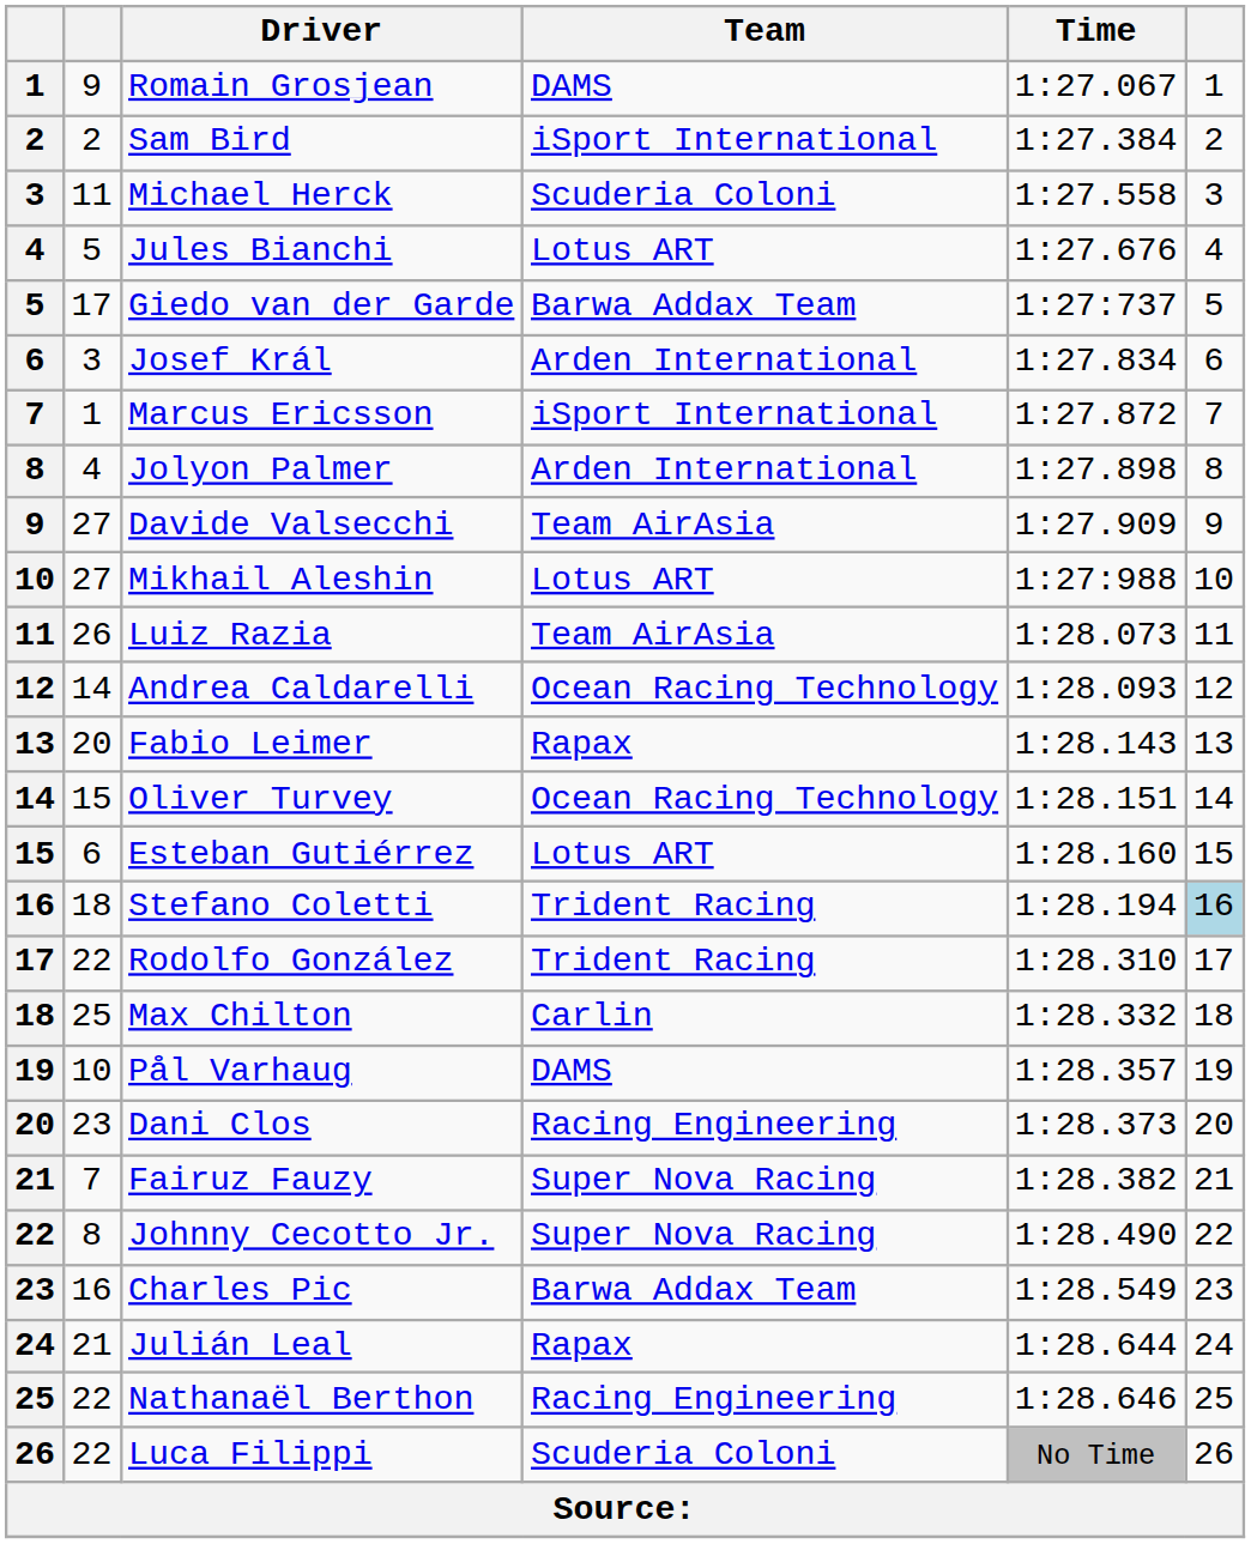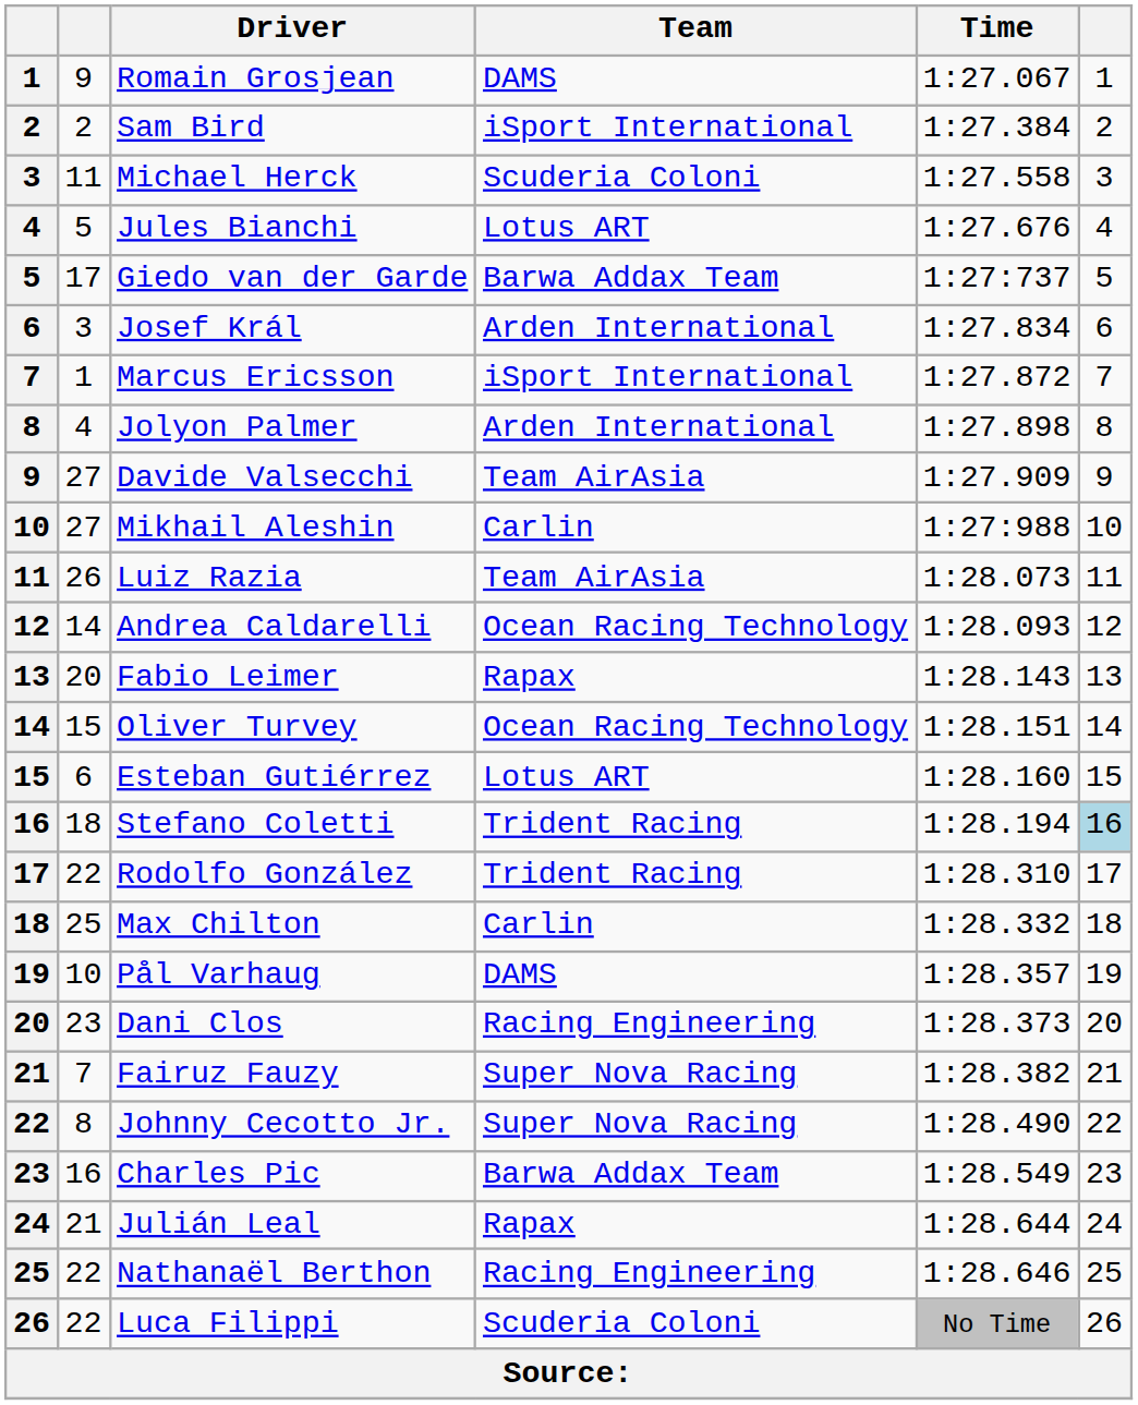 <table class="wikitable sortable" style="font-size: 95%">
 <tr>
 <th scope="col"></th>
 <th scope="col"></th>
 <th scope="col">Driver</th>
 <th scope="col">Team</th>
 <th scope="col">Time</th>
 <th scope="col"></th>
 </tr>
 <tr>
 <th scope="row">1</th>
 <td align="center">9</td>
 <td data-sort-value="GRO"> <a href='#'>Romain Grosjean</a></td>
 <td><a href='#'>DAMS</a></td>
 <td>1:27.067</td>
 <td align="center">1</td>
 </tr>
 <tr>
 <th scope="row">2</th>
 <td align="center">2</td>
 <td data-sort-value="BIR"> <a href='#'>Sam Bird</a></td>
 <td><a href='#'>iSport International</a></td>
 <td>1:27.384</td>
 <td align="center">2</td>
 </tr>
 <tr>
 <th scope="row">3</th>
 <td align="center">11</td>
 <td data-sort-value="HER"> <a href='#'>Michael Herck</a></td>
 <td><a href='#'>Scuderia Coloni</a></td>
 <td>1:27.558</td>
 <td align="center">3</td>
 </tr>
 <tr>
 <th scope="row">4</th>
 <td align="center">5</td>
 <td data-sort-value="BIA"> <a href='#'>Jules Bianchi</a></td>
 <td><a href='#'>Lotus ART</a></td>
 <td>1:27.676</td>
 <td align="center">4</td>
 </tr>
 <tr>
 <th scope="row">5</th>
 <td align="center">17</td>
 <td data-sort-value="VAN"> <a href='#'>Giedo van der Garde</a></td>
 <td><a href='#'>Barwa Addax Team</a></td>
 <td>1:27:737</td>
 <td align="center">5</td>
 </tr>
 <tr>
 <th scope="row">6</th>
 <td align="center">3</td>
 <td data-sort-value="KRA"> <a href='#'>Josef Král</a></td>
 <td><a href='#'>Arden International</a></td>
 <td>1:27.834</td>
 <td align="center">6</td>
 </tr>
 <tr>
 <th scope="row">7</th>
 <td align="center">1</td>
 <td data-sort-value="ERI"> <a href='#'>Marcus Ericsson</a></td>
 <td><a href='#'>iSport International</a></td>
 <td>1:27.872</td>
 <td align="center">7</td>
 </tr>
 <tr>
 <th scope="row">8</th>
 <td align="center">4</td>
 <td data-sort-value="PAL"> <a href='#'>Jolyon Palmer</a></td>
 <td><a href='#'>Arden International</a></td>
 <td>1:27.898</td>
 <td align="center">8</td>
 </tr>
 <tr>
 <th scope="row">9</th>
 <td align="center">27</td>
 <td data-sort-value="VAL"> <a href='#'>Davide Valsecchi</a></td>
 <td><a href='#'>Team AirAsia</a></td>
 <td>1:27.909</td>
 <td align="center">9</td>
 </tr>
 <tr>
 <th scope="row">10</th>
 <td align="center">27</td>
 <td data-sort-value="ALE"> <a href='#'>Mikhail Aleshin</a></td>
-<td><a href='#'>Lotus ART</a></td>
+<td><a href='#'>Carlin</a></td>
 <td>1:27:988</td>
 <td align="center">10</td>
 </tr>
 <tr>
 <th scope="row">11</th>
 <td align="center">26</td>
 <td data-sort-value="RAZ"> <a href='#'>Luiz Razia</a></td>
 <td><a href='#'>Team AirAsia</a></td>
 <td>1:28.073</td>
 <td align="center">11</td>
 </tr>
 <tr>
 <th scope="row">12</th>
 <td align="center">14</td>
 <td data-sort-value="CAL"> <a href='#'>Andrea Caldarelli</a></td>
 <td><a href='#'>Ocean Racing Technology</a></td>
 <td>1:28.093</td>
 <td align="center">12</td>
 </tr>
 <tr>
 <th scope="row">13</th>
 <td align="center">20</td>
 <td data-sort-value="LEI"> <a href='#'>Fabio Leimer</a></td>
 <td><a href='#'>Rapax</a></td>
 <td>1:28.143</td>
 <td align="center">13</td>
 </tr>
 <tr>
 <th scope="row">14</th>
 <td align="center">15</td>
 <td data-sort-value="TUR"> <a href='#'>Oliver Turvey</a></td>
 <td><a href='#'>Ocean Racing Technology</a></td>
 <td>1:28.151</td>
 <td align="center">14</td>
 </tr>
 <tr>
 <th scope="row">15</th>
 <td align="center">6</td>
 <td data-sort-value="GUT"> <a href='#'>Esteban Gutiérrez</a></td>
 <td><a href='#'>Lotus ART</a></td>
 <td>1:28.160</td>
 <td align="center">15</td>
 </tr>
 <tr>
 <th scope="row">16</th>
 <td align="center">18</td>
 <td data-sort-value="COL"> <a href='#'>Stefano Coletti</a></td>
 <td><a href='#'>Trident Racing</a></td>
 <td>1:28.194</td>
 <td align="center" style="background: lightblue;">16</td>
 </tr>
 <tr>
 <th scope="row">17</th>
 <td align="center">22</td>
 <td data-sort-value="GON"> <a href='#'>Rodolfo González</a></td>
 <td><a href='#'>Trident Racing</a></td>
 <td>1:28.310</td>
 <td align="center">17</td>
 </tr>
 <tr>
 <th scope="row">18</th>
 <td align="center">25</td>
 <td data-sort-value="CHI"> <a href='#'>Max Chilton</a></td>
 <td><a href='#'>Carlin</a></td>
 <td>1:28.332</td>
 <td align="center">18</td>
 </tr>
 <tr>
 <th scope="row">19</th>
 <td align="center">10</td>
 <td data-sort-value="VAR"> <a href='#'>Pål Varhaug</a></td>
 <td><a href='#'>DAMS</a></td>
 <td>1:28.357</td>
 <td align="center">19</td>
 </tr>
 <tr>
 <th scope="row">20</th>
 <td align="center">23</td>
 <td data-sort-value="CLO"> <a href='#'>Dani Clos</a></td>
 <td><a href='#'>Racing Engineering</a></td>
 <td>1:28.373</td>
 <td align="center">20</td>
 </tr>
 <tr>
 <th scope="row">21</th>
 <td align="center">7</td>
 <td data-sort-value="FAU"> <a href='#'>Fairuz Fauzy</a></td>
 <td><a href='#'>Super Nova Racing</a></td>
 <td>1:28.382</td>
 <td align="center">21</td>
 </tr>
 <tr>
 <th scope="row">22</th>
 <td align="center">8</td>
 <td data-sort-value="CEC"> <a href='#'>Johnny Cecotto Jr.</a></td>
 <td><a href='#'>Super Nova Racing</a></td>
 <td>1:28.490</td>
 <td align="center">22</td>
 </tr>
 <tr>
 <th scope="row">23</th>
 <td align="center">16</td>
 <td data-sort-value="PIC"> <a href='#'>Charles Pic</a></td>
 <td><a href='#'>Barwa Addax Team</a></td>
 <td>1:28.549</td>
 <td align="center">23</td>
 </tr>
 <tr>
 <th scope="row">24</th>
 <td align="center">21</td>
 <td data-sort-value="LEA"> <a href='#'>Julián Leal</a></td>
 <td><a href='#'>Rapax</a></td>
 <td>1:28.644</td>
 <td align="center">24</td>
 </tr>
 <tr>
 <th scope="row">25</th>
 <td align="center">22</td>
 <td data-sort-value="BER"> <a href='#'>Nathanaël Berthon</a></td>
 <td><a href='#'>Racing Engineering</a></td>
 <td>1:28.646</td>
 <td align="center">25</td>
 </tr>
 <tr>
 <th scope="row">26</th>
 <td align="center">22</td>
 <td data-sort-value="FIL"> <a href='#'>Luca Filippi</a></td>
 <td><a href='#'>Scuderia Coloni</a></td>
 <td style="background: silver" align="center" data-sort-value="26"><small>No Time</small></td>
 <td align="center">26</td>
 </tr>
 <tr class="sortbottom">
 <th colspan="6">Source:</th>
 </tr>
 <tr class="sortbottom">
 </tr>
 </table>
